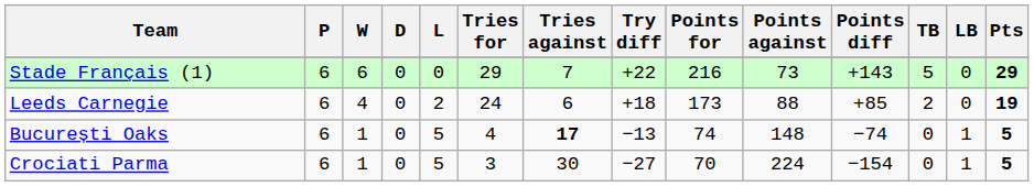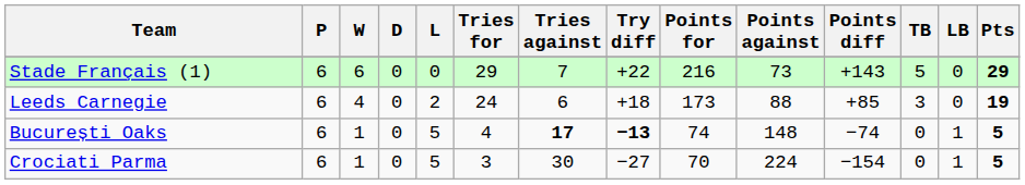 <table class="wikitable" style="text-align: center;">
 <tr>
 <th width="200">Team</th>
 <th width="20">P</th>
 <th width="20">W</th>
 <th width="20">D</th>
 <th width="20">L</th>
 <th width="20">Tries for</th>
 <th width="20">Tries against</th>
 <th width="20">Try diff</th>
 <th width="20">Points for</th>
 <th width="20">Points against</th>
 <th width="25">Points diff</th>
 <th width="20">TB</th>
 <th width="20">LB</th>
 <th width="20">Pts</th>
 </tr>
 <tr>
 </tr>
 <tr bgcolor=ccffcc>
 <td align=left> <a href='#'>Stade Français</a> (1)</td>
 <td>6</td>
 <td>6</td>
 <td>0</td>
 <td>0</td>
 <td>29</td>
 <td>7</td>
 <td>+22</td>
 <td>216</td>
 <td>73</td>
 <td>+143</td>
 <td>5</td>
 <td>0</td>
 <td><strong>29</strong></td>
 </tr>
 <tr>
 <td align=left> <a href='#'>Leeds Carnegie</a></td>
 <td>6</td>
 <td>4</td>
 <td>0</td>
 <td>2</td>
 <td>24</td>
 <td>6</td>
 <td>+18</td>
 <td>173</td>
 <td>88</td>
 <td>+85</td>
-<td>2</td>
+<td>3</td>
 <td>0</td>
 <td><strong>19</strong></td>
 </tr>
 <tr>
 <td align=left> <a href='#'>București Oaks</a></td>
 <td>6</td>
 <td>1</td>
 <td>0</td>
 <td>5</td>
 <td>4</td>
 <td><strong>17</strong></td>
-<td>−13</td>
+<td><strong>−13</strong></td>
 <td>74</td>
 <td>148</td>
 <td>−74</td>
 <td>0</td>
 <td>1</td>
 <td><strong>5</strong></td>
 </tr>
 <tr>
 <td align=left> <a href='#'>Crociati Parma</a></td>
 <td>6</td>
 <td>1</td>
 <td>0</td>
 <td>5</td>
 <td>3</td>
 <td>30</td>
 <td>−27</td>
 <td>70</td>
 <td>224</td>
 <td>−154</td>
 <td>0</td>
 <td>1</td>
 <td><strong>5</strong></td>
 </tr>
 </table>
